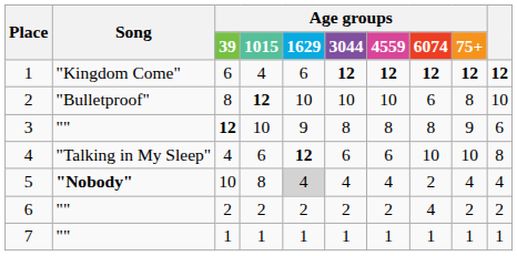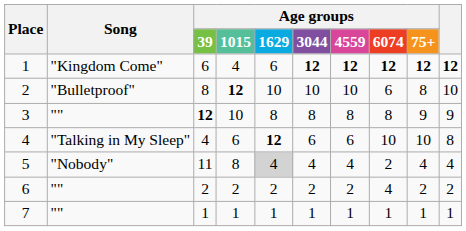 <table class="wikitable" style="margin: 1em auto 1em auto; text-align:center;">
 <tr>
 <th rowspan="2">Place</th>
 <th rowspan="2">Song</th>
 <th colspan="7">Age groups</th>
 <th rowspan="2"></th>
 </tr>
 <tr>
 <th style="background:#76C043;color:white;">39</th>
 <th style="background:#55BF9A;color:white;">1015</th>
 <th style="background:#09AAE0;color:white;">1629</th>
 <th style="background:#804F9F;color:white;">3044</th>
 <th style="background:#D94599;color:white;">4559</th>
 <th style="background:#ED3E23;color:white;">6074</th>
 <th style="background:#F6931D;color:white;">75+</th>
 </tr>
 <tr>
 <td>1</td>
 <td style="text-align:left;">"Kingdom Come"</td>
 <td>6</td>
 <td>4</td>
 <td>6</td>
 <td><strong>12</strong></td>
 <td><strong>12</strong></td>
 <td><strong>12</strong></td>
 <td><strong>12</strong></td>
 <td><strong>12</strong></td>
 </tr>
 <tr>
 <td>2</td>
 <td style="text-align:left;">"Bulletproof"</td>
 <td>8</td>
 <td><strong>12</strong></td>
 <td>10</td>
 <td>10</td>
 <td>10</td>
 <td>6</td>
 <td>8</td>
 <td>10</td>
 </tr>
 <tr>
 <td>3</td>
 <td style="text-align:left;">""</td>
 <td><strong>12</strong></td>
 <td>10</td>
-<td>9</td>
+<td>8</td>
 <td>8</td>
 <td>8</td>
 <td>8</td>
 <td>9</td>
-<td>6</td>
+<td>9</td>
 </tr>
 <tr>
 <td>4</td>
 <td style="text-align:left;">"Talking in My Sleep"</td>
 <td>4</td>
 <td>6</td>
 <td><strong>12</strong></td>
 <td>6</td>
 <td>6</td>
 <td>10</td>
 <td>10</td>
 <td>8</td>
 </tr>
 <tr>
 <td>5</td>
-<td style="text-align:left;"><strong>"Nobody"</strong></td>
-<td>10</td>
+<td style="text-align:left;">"Nobody"</td>
+<td>11</td>
 <td>8</td>
 <td style="background: lightgrey;">4</td>
 <td>4</td>
 <td>4</td>
 <td>2</td>
 <td>4</td>
 <td>4</td>
 </tr>
 <tr>
 <td>6</td>
 <td style="text-align:left;">""</td>
 <td>2</td>
 <td>2</td>
 <td>2</td>
 <td>2</td>
 <td>2</td>
 <td>4</td>
 <td>2</td>
 <td>2</td>
 </tr>
 <tr>
 <td>7</td>
 <td style="text-align:left;">""</td>
 <td>1</td>
 <td>1</td>
 <td>1</td>
 <td>1</td>
 <td>1</td>
 <td>1</td>
 <td>1</td>
 <td>1</td>
 </tr>
 </table>
